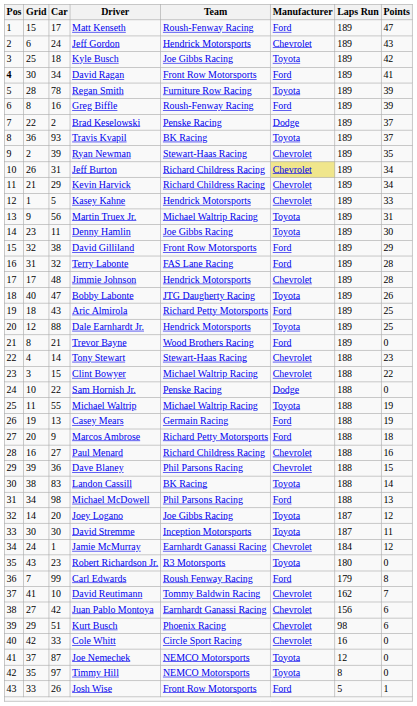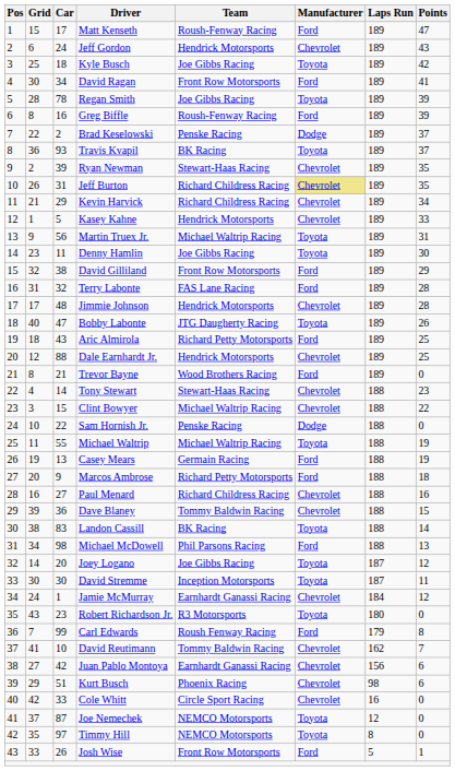 <table class="wikitable">
 <tr>
 <th>Pos</th>
 <th>Grid</th>
 <th>Car</th>
 <th>Driver</th>
 <th>Team</th>
 <th>Manufacturer</th>
 <th>Laps Run</th>
 <th>Points</th>
 </tr>
 <tr>
 <td>1</td>
 <td>15</td>
 <td>17</td>
 <td><a href='#'>Matt Kenseth</a></td>
 <td><a href='#'>Roush-Fenway Racing</a></td>
 <td><a href='#'>Ford</a></td>
 <td>189</td>
 <td>47</td>
 </tr>
 <tr>
 <td>2</td>
 <td>6</td>
 <td>24</td>
 <td><a href='#'>Jeff Gordon</a></td>
 <td><a href='#'>Hendrick Motorsports</a></td>
 <td><a href='#'>Chevrolet</a></td>
 <td>189</td>
 <td>43</td>
 </tr>
 <tr>
 <td>3</td>
 <td>25</td>
 <td>18</td>
 <td><a href='#'>Kyle Busch</a></td>
 <td><a href='#'>Joe Gibbs Racing</a></td>
 <td><a href='#'>Toyota</a></td>
 <td>189</td>
 <td>42</td>
 </tr>
 <tr>
-<td><strong>4</strong></td>
+<td>4</td>
 <td>30</td>
 <td>34</td>
 <td><a href='#'>David Ragan</a></td>
 <td><a href='#'>Front Row Motorsports</a></td>
 <td><a href='#'>Ford</a></td>
 <td>189</td>
 <td>41</td>
 </tr>
 <tr>
 <td>5</td>
 <td>28</td>
 <td>78</td>
 <td><a href='#'>Regan Smith</a></td>
-<td><a href='#'>Furniture Row Racing</a></td>
+<td><a href='#'>Joe Gibbs Racing</a></td>
 <td><a href='#'>Toyota</a></td>
 <td>189</td>
 <td>39</td>
 </tr>
 <tr>
 <td>6</td>
 <td>8</td>
 <td>16</td>
 <td><a href='#'>Greg Biffle</a></td>
 <td><a href='#'>Roush-Fenway Racing</a></td>
 <td><a href='#'>Ford</a></td>
 <td>189</td>
 <td>39</td>
 </tr>
 <tr>
 <td>7</td>
 <td>22</td>
 <td>2</td>
 <td><a href='#'>Brad Keselowski</a></td>
 <td><a href='#'>Penske Racing</a></td>
 <td><a href='#'>Dodge</a></td>
 <td>189</td>
 <td>37</td>
 </tr>
 <tr>
 <td>8</td>
 <td>36</td>
 <td>93</td>
 <td><a href='#'>Travis Kvapil</a></td>
 <td><a href='#'>BK Racing</a></td>
 <td><a href='#'>Toyota</a></td>
 <td>189</td>
 <td>37</td>
 </tr>
 <tr>
 <td>9</td>
 <td>2</td>
 <td>39</td>
 <td><a href='#'>Ryan Newman</a></td>
 <td><a href='#'>Stewart-Haas Racing</a></td>
 <td><a href='#'>Chevrolet</a></td>
 <td>189</td>
 <td>35</td>
 </tr>
 <tr>
 <td>10</td>
 <td>26</td>
 <td>31</td>
 <td><a href='#'>Jeff Burton</a></td>
 <td><a href='#'>Richard Childress Racing</a></td>
 <td style="background: khaki;"><a href='#'>Chevrolet</a></td>
 <td>189</td>
-<td>34</td>
+<td>35</td>
 </tr>
 <tr>
 <td>11</td>
 <td>21</td>
 <td>29</td>
 <td><a href='#'>Kevin Harvick</a></td>
 <td><a href='#'>Richard Childress Racing</a></td>
 <td><a href='#'>Chevrolet</a></td>
 <td>189</td>
 <td>34</td>
 </tr>
 <tr>
 <td>12</td>
 <td>1</td>
 <td>5</td>
 <td><a href='#'>Kasey Kahne</a></td>
 <td><a href='#'>Hendrick Motorsports</a></td>
 <td><a href='#'>Chevrolet</a></td>
 <td>189</td>
 <td>33</td>
 </tr>
 <tr>
 <td>13</td>
 <td>9</td>
 <td>56</td>
 <td><a href='#'>Martin Truex Jr.</a></td>
 <td><a href='#'>Michael Waltrip Racing</a></td>
 <td><a href='#'>Toyota</a></td>
 <td>189</td>
 <td>31</td>
 </tr>
 <tr>
 <td>14</td>
 <td>23</td>
 <td>11</td>
 <td><a href='#'>Denny Hamlin</a></td>
 <td><a href='#'>Joe Gibbs Racing</a></td>
 <td><a href='#'>Toyota</a></td>
 <td>189</td>
 <td>30</td>
 </tr>
 <tr>
 <td>15</td>
 <td>32</td>
 <td>38</td>
 <td><a href='#'>David Gilliland</a></td>
 <td><a href='#'>Front Row Motorsports</a></td>
 <td><a href='#'>Ford</a></td>
 <td>189</td>
 <td>29</td>
 </tr>
 <tr>
 <td>16</td>
 <td>31</td>
 <td>32</td>
 <td><a href='#'>Terry Labonte</a></td>
 <td><a href='#'>FAS Lane Racing</a></td>
 <td><a href='#'>Ford</a></td>
 <td>189</td>
 <td>28</td>
 </tr>
 <tr>
 <td>17</td>
 <td>17</td>
 <td>48</td>
 <td><a href='#'>Jimmie Johnson</a></td>
 <td><a href='#'>Hendrick Motorsports</a></td>
 <td><a href='#'>Chevrolet</a></td>
 <td>189</td>
 <td>28</td>
 </tr>
 <tr>
 <td>18</td>
 <td>40</td>
 <td>47</td>
 <td><a href='#'>Bobby Labonte</a></td>
 <td><a href='#'>JTG Daugherty Racing</a></td>
 <td><a href='#'>Toyota</a></td>
 <td>189</td>
 <td>26</td>
 </tr>
 <tr>
 <td>19</td>
 <td>18</td>
 <td>43</td>
 <td><a href='#'>Aric Almirola</a></td>
 <td><a href='#'>Richard Petty Motorsports</a></td>
 <td><a href='#'>Ford</a></td>
 <td>189</td>
 <td>25</td>
 </tr>
 <tr>
 <td>20</td>
 <td>12</td>
 <td>88</td>
 <td><a href='#'>Dale Earnhardt Jr.</a></td>
 <td><a href='#'>Hendrick Motorsports</a></td>
-<td><a href='#'>Toyota</a></td>
+<td><a href='#'>Chevrolet</a></td>
 <td>189</td>
 <td>25</td>
 </tr>
 <tr>
 <td>21</td>
 <td>8</td>
 <td>21</td>
 <td><a href='#'>Trevor Bayne</a></td>
 <td><a href='#'>Wood Brothers Racing</a></td>
 <td><a href='#'>Ford</a></td>
 <td>189</td>
 <td>0</td>
 </tr>
 <tr>
 <td>22</td>
 <td>4</td>
 <td>14</td>
 <td><a href='#'>Tony Stewart</a></td>
 <td><a href='#'>Stewart-Haas Racing</a></td>
 <td><a href='#'>Chevrolet</a></td>
 <td>188</td>
 <td>23</td>
 </tr>
 <tr>
 <td>23</td>
 <td>3</td>
 <td>15</td>
 <td><a href='#'>Clint Bowyer</a></td>
 <td><a href='#'>Michael Waltrip Racing</a></td>
 <td><a href='#'>Chevrolet</a></td>
 <td>188</td>
 <td>22</td>
 </tr>
 <tr>
 <td>24</td>
 <td>10</td>
 <td>22</td>
 <td><a href='#'>Sam Hornish Jr.</a></td>
 <td><a href='#'>Penske Racing</a></td>
 <td><a href='#'>Dodge</a></td>
 <td>188</td>
 <td>0</td>
 </tr>
 <tr>
 <td>25</td>
 <td>11</td>
 <td>55</td>
 <td><a href='#'>Michael Waltrip</a></td>
 <td><a href='#'>Michael Waltrip Racing</a></td>
 <td><a href='#'>Toyota</a></td>
 <td>188</td>
 <td>19</td>
 </tr>
 <tr>
 <td>26</td>
 <td>19</td>
 <td>13</td>
 <td><a href='#'>Casey Mears</a></td>
 <td><a href='#'>Germain Racing</a></td>
 <td><a href='#'>Ford</a></td>
 <td>188</td>
 <td>19</td>
 </tr>
 <tr>
 <td>27</td>
 <td>20</td>
 <td>9</td>
 <td><a href='#'>Marcos Ambrose</a></td>
 <td><a href='#'>Richard Petty Motorsports</a></td>
 <td><a href='#'>Ford</a></td>
 <td>188</td>
 <td>18</td>
 </tr>
 <tr>
 <td>28</td>
 <td>16</td>
 <td>27</td>
 <td><a href='#'>Paul Menard</a></td>
 <td><a href='#'>Richard Childress Racing</a></td>
 <td><a href='#'>Chevrolet</a></td>
 <td>188</td>
 <td>16</td>
 </tr>
 <tr>
 <td>29</td>
 <td>39</td>
 <td>36</td>
 <td><a href='#'>Dave Blaney</a></td>
-<td><a href='#'>Phil Parsons Racing</a></td>
+<td><a href='#'>Tommy Baldwin Racing</a></td>
 <td><a href='#'>Chevrolet</a></td>
 <td>188</td>
 <td>15</td>
 </tr>
 <tr>
 <td>30</td>
 <td>38</td>
 <td>83</td>
 <td><a href='#'>Landon Cassill</a></td>
 <td><a href='#'>BK Racing</a></td>
 <td><a href='#'>Toyota</a></td>
 <td>188</td>
 <td>14</td>
 </tr>
 <tr>
 <td>31</td>
 <td>34</td>
 <td>98</td>
 <td><a href='#'>Michael McDowell</a></td>
 <td><a href='#'>Phil Parsons Racing</a></td>
 <td><a href='#'>Ford</a></td>
 <td>188</td>
 <td>13</td>
 </tr>
 <tr>
 <td>32</td>
 <td>14</td>
 <td>20</td>
 <td><a href='#'>Joey Logano</a></td>
 <td><a href='#'>Joe Gibbs Racing</a></td>
 <td><a href='#'>Toyota</a></td>
 <td>187</td>
 <td>12</td>
 </tr>
 <tr>
 <td>33</td>
 <td>30</td>
 <td>30</td>
 <td><a href='#'>David Stremme</a></td>
 <td><a href='#'>Inception Motorsports</a></td>
 <td><a href='#'>Toyota</a></td>
 <td>187</td>
 <td>11</td>
 </tr>
 <tr>
 <td>34</td>
 <td>24</td>
 <td>1</td>
 <td><a href='#'>Jamie McMurray</a></td>
 <td><a href='#'>Earnhardt Ganassi Racing</a></td>
 <td><a href='#'>Chevrolet</a></td>
 <td>184</td>
 <td>12</td>
 </tr>
 <tr>
 <td>35</td>
 <td>43</td>
 <td>23</td>
 <td><a href='#'>Robert Richardson Jr.</a></td>
 <td><a href='#'>R3 Motorsports</a></td>
 <td><a href='#'>Toyota</a></td>
 <td>180</td>
 <td>0</td>
 </tr>
 <tr>
 <td>36</td>
 <td>7</td>
 <td>99</td>
 <td><a href='#'>Carl Edwards</a></td>
 <td><a href='#'>Roush Fenway Racing</a></td>
 <td><a href='#'>Ford</a></td>
 <td>179</td>
 <td>8</td>
 </tr>
 <tr>
 <td>37</td>
 <td>41</td>
 <td>10</td>
 <td><a href='#'>David Reutimann</a></td>
 <td><a href='#'>Tommy Baldwin Racing</a></td>
 <td><a href='#'>Chevrolet</a></td>
 <td>162</td>
 <td>7</td>
 </tr>
 <tr>
 <td>38</td>
 <td>27</td>
 <td>42</td>
 <td><a href='#'>Juan Pablo Montoya</a></td>
 <td><a href='#'>Earnhardt Ganassi Racing</a></td>
 <td><a href='#'>Chevrolet</a></td>
 <td>156</td>
 <td>6</td>
 </tr>
 <tr>
 <td>39</td>
 <td>29</td>
 <td>51</td>
 <td><a href='#'>Kurt Busch</a></td>
 <td><a href='#'>Phoenix Racing</a></td>
 <td><a href='#'>Chevrolet</a></td>
 <td>98</td>
 <td>6</td>
 </tr>
 <tr>
 <td>40</td>
 <td>42</td>
 <td>33</td>
 <td><a href='#'>Cole Whitt</a></td>
 <td><a href='#'>Circle Sport Racing</a></td>
 <td><a href='#'>Chevrolet</a></td>
 <td>16</td>
 <td>0</td>
 </tr>
 <tr>
 <td>41</td>
 <td>37</td>
 <td>87</td>
 <td><a href='#'>Joe Nemechek</a></td>
 <td><a href='#'>NEMCO Motorsports</a></td>
 <td><a href='#'>Toyota</a></td>
 <td>12</td>
 <td>0</td>
 </tr>
 <tr>
 <td>42</td>
 <td>35</td>
 <td>97</td>
 <td><a href='#'>Timmy Hill</a></td>
 <td><a href='#'>NEMCO Motorsports</a></td>
 <td><a href='#'>Toyota</a></td>
 <td>8</td>
 <td>0</td>
 </tr>
 <tr>
 <td>43</td>
 <td>33</td>
 <td>26</td>
 <td><a href='#'>Josh Wise</a></td>
 <td><a href='#'>Front Row Motorsports</a></td>
 <td><a href='#'>Ford</a></td>
 <td>5</td>
 <td>1</td>
 </tr>
 <tr class="sortbottom">
 <td colspan="9"></td>
 </tr>
 </table>
